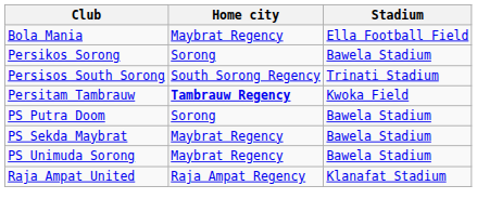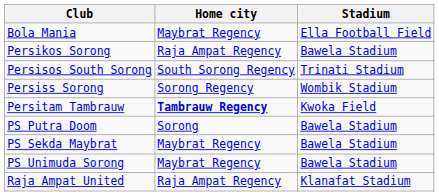 <table class="wikitable sortable">
 <tr>
 <th>Club</th>
 <th>Home city</th>
 <th>Stadium</th>
 </tr>
 <tr>
 <td><a href='#'>Bola Mania</a></td>
 <td><a href='#'>Maybrat Regency</a></td>
 <td><a href='#'>Ella Football Field</a></td>
 </tr>
 <tr>
 <td><a href='#'>Persikos Sorong</a></td>
-<td><a href='#'>Sorong</a></td>
+<td><a href='#'>Raja Ampat Regency</a></td>
 <td><a href='#'>Bawela Stadium</a></td>
 </tr>
 <tr>
 <td><a href='#'>Persisos South Sorong</a></td>
 <td><a href='#'>South Sorong Regency</a></td>
 <td><a href='#'>Trinati Stadium</a></td>
+</tr>
+<tr>
+<td><a href='#'>Persiss Sorong</a></td>
+<td><a href='#'>Sorong Regency</a></td>
+<td><a href='#'>Wombik Stadium</a></td>
 </tr>
 <tr>
 <td><a href='#'>Persitam Tambrauw</a></td>
 <td><strong><a href='#'>Tambrauw Regency</a></strong></td>
 <td><a href='#'>Kwoka Field</a></td>
 </tr>
 <tr>
 <td><a href='#'>PS Putra Doom</a></td>
 <td><a href='#'>Sorong</a></td>
 <td><a href='#'>Bawela Stadium</a></td>
 </tr>
 <tr>
 <td><a href='#'>PS Sekda Maybrat</a></td>
 <td><a href='#'>Maybrat Regency</a></td>
 <td><a href='#'>Bawela Stadium</a></td>
 </tr>
 <tr>
 <td><a href='#'>PS Unimuda Sorong</a></td>
 <td><a href='#'>Maybrat Regency</a></td>
 <td><a href='#'>Bawela Stadium</a></td>
 </tr>
 <tr>
 <td><a href='#'>Raja Ampat United</a></td>
 <td><a href='#'>Raja Ampat Regency</a></td>
 <td><a href='#'>Klanafat Stadium</a></td>
 </tr>
 </table>
